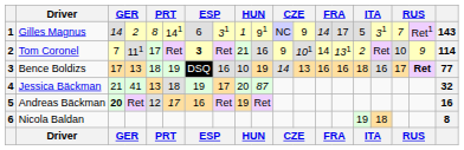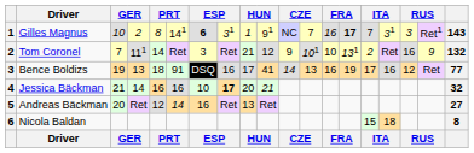 <table class="wikitable" style="font-size:85%; text-align:center">
 <tr>
 <th></th>
 <th>Driver</th>
 <th colspan=2><a href='#'>GER</a><br></th>
 <th colspan=2><a href='#'>PRT</a><br></th>
 <th colspan=2><a href='#'>ESP</a><br></th>
 <th colspan=2><a href='#'>HUN</a><br></th>
 <th colspan=2><a href='#'>CZE</a><br></th>
 <th colspan=2><a href='#'>FRA</a><br></th>
 <th colspan=2><a href='#'>ITA</a><br></th>
 <th colspan=2><a href='#'>RUS</a><br></th>
 <th></th>
 </tr>
 <tr>
 <th>1</th>
 <td align=left> <a href='#'>Gilles Magnus</a></td>
-<td style="background:#dfdfdf;"><em>14</em></td>
+<td style="background:#dfdfdf;"><em>10</em></td>
 <td style="background:#ffffbf;"><em>2</em></td>
 <td style="background:#ffffbf;"><em>8</em></td>
 <td style="background:#ffffbf;">14<sup>1</sup></td>
-<td style="background:#dfdfdf;">6</td>
+<td style="background:#dfdfdf;"><strong>6</strong></td>
 <td style="background:#ffffbf;"><em>3</em><sup>1</sup></td>
 <td style="background:#ffffbf;"><em>1</em></td>
 <td style="background:#ffffbf;">9<sup>1</sup></td>
 <td style="background:#cfcfff;">NC</td>
-<td style="background:#ffffbf;">9</td>
-<td style="background:#dfdfdf;"><em>14</em></td>
-<td style="background:#dfdfdf;">17</td>
-<td style="background:#dfdfdf;">5</td>
+<td style="background:#ffffbf;">7</td>
+<td style="background:#dfdfdf;"><em>16</em></td>
+<td style="background:#dfdfdf;"><strong>17</strong></td>
+<td style="background:#dfdfdf;">7</td>
 <td style="background:#ffffbf;"><em>3</em><sup>1</sup></td>
-<td style="background:#ffffbf;"><em>7</em></td>
+<td style="background:#ffffbf;"><em>3</em></td>
 <td style="background:#efcfff;">Ret<sup>1</sup></td>
 <th>143</th>
 </tr>
 <tr>
 <th>2</th>
 <td align=left> <a href='#'>Tom Coronel</a></td>
 <td style="background:#ffffbf;">7</td>
 <td style="background:#dfdfdf;">11<sup>1</sup></td>
-<td style="background:#dfffdf;">17</td>
+<td style="background:#dfffdf;">14</td>
 <td style="background:#efcfff;">Ret</td>
-<td style="background:#ffffbf;"><strong>3</strong></td>
+<td style="background:#ffffbf;">3</td>
 <td style="background:#efcfff;">Ret</td>
 <td style="background:#dfffdf;">21</td>
-<td style="background:#dfdfdf;">16</td>
+<td style="background:#dfdfdf;">12</td>
 <td style="background:#ffffbf;">9</td>
 <td style="background:#dfdfdf;"><em>10</em><sup>1</sup></td>
-<td style="background:#ffffbf;">14</td>
+<td style="background:#ffffbf;">10</td>
 <td style="background:#ffffbf;"><em>13</em><sup>1</sup></td>
 <td style="background:#ffffbf;"><em>2</em></td>
 <td style="background:#efcfff;">Ret</td>
-<td style="background:#dfdfdf;">10</td>
+<td style="background:#dfdfdf;">16</td>
 <td style="background:#ffffbf;"><em>9</em></td>
-<th>114</th>
+<th>132</th>
 </tr>
 <tr>
 <th>3</th>
 <td align=left> Bence Boldizs</td>
-<td style="background:#ffdf9f;">17</td>
+<td style="background:#ffdf9f;">19</td>
 <td style="background:#ffdf9f;">13</td>
 <td style="background:#dfffdf;">18</td>
-<td style="background:#dfffdf;">19</td>
+<td style="background:#dfffdf;">91</td>
 <td style="background-color:#000000;color:white">DSQ</td>
 <td style="background:#dfdfdf;">16</td>
-<td style="background:#dfdfdf;">10</td>
-<td style="background:#ffdf9f;">19</td>
+<td style="background:#dfdfdf;">17</td>
+<td style="background:#ffdf9f;">41</td>
 <td style="background:#dfdfdf;"><em>14</em></td>
 <td style="background:#ffdf9f;">13</td>
 <td style="background:#ffdf9f;">16</td>
-<td style="background:#ffdf9f;">16</td>
-<td style="background:#ffdf9f;">18</td>
+<td style="background:#ffdf9f;">19</td>
+<td style="background:#ffdf9f;">17</td>
 <td style="background:#dfdfdf;">16</td>
-<td style="background:#ffdf9f;">17</td>
-<td style="background:#efcfff;"><strong>Ret</strong></td>
+<td style="background:#ffdf9f;">12</td>
+<td style="background:#efcfff;">Ret</td>
 <th>77</th>
 </tr>
 <tr>
 <th>4</th>
 <td align=left> <a href='#'>Jessica Bäckman</a></td>
 <td style="background:#dfffdf;">21</td>
-<td style="background:#dfffdf;">41</td>
-<td style="background:#ffdf9f;">13</td>
-<td style="background:#dfdfdf;">18</td>
-<td style="background:#dfffdf;">19</td>
-<td style="background:#ffdf9f;">17</td>
+<td style="background:#dfffdf;">14</td>
+<td style="background:#ffdf9f;">16</td>
+<td style="background:#dfdfdf;">16</td>
+<td style="background:#dfffdf;">10</td>
+<td style="background:#ffdf9f;"><strong>17</strong></td>
 <td style="background:#dfffdf;">20</td>
-<td style="background:#dfffdf;"><em>87</em></td>
+<td style="background:#dfffdf;"><em>21</em></td>
 <td></td>
 <td></td>
 <td></td>
 <td></td>
 <td></td>
 <td></td>
 <td></td>
 <td></td>
 <th>32</th>
 </tr>
 <tr>
 <th>5</th>
 <td align=left nowrap> Andreas Bäckman</td>
-<td style="background:#dfffdf;"><strong>20</strong></td>
+<td style="background:#dfffdf;">20</td>
 <td style="background:#efcfff;">Ret</td>
 <td style="background:#dfdfdf;">12</td>
-<td style="background:#ffdf9f;"><em>17</em></td>
+<td style="background:#ffdf9f;"><em>14</em></td>
 <td style="background:#ffdf9f;">16</td>
 <td style="background:#efcfff;">Ret</td>
-<td style="background:#ffdf9f;">19</td>
+<td style="background:#ffdf9f;">13</td>
 <td style="background:#efcfff;">Ret</td>
 <td></td>
 <td></td>
 <td></td>
 <td></td>
 <td></td>
 <td></td>
 <td></td>
 <td></td>
-<th>16</th>
+<th>27</th>
 </tr>
 <tr>
 <th>6</th>
 <td align=left> Nicola Baldan</td>
 <td></td>
 <td></td>
 <td></td>
 <td></td>
 <td></td>
 <td></td>
 <td></td>
 <td></td>
 <td></td>
 <td></td>
 <td></td>
 <td></td>
-<td style="background:#dfffdf;">19</td>
+<td style="background:#dfffdf;">15</td>
 <td style="background:#ffdf9f;">18</td>
 <td></td>
 <td></td>
 <th>8</th>
 </tr>
 <tr>
 <th></th>
 <th>Driver</th>
 <th colspan=2><a href='#'>GER</a><br></th>
 <th colspan=2><a href='#'>PRT</a><br></th>
 <th colspan=2><a href='#'>ESP</a><br></th>
 <th colspan=2><a href='#'>HUN</a><br></th>
 <th colspan=2><a href='#'>CZE</a><br></th>
 <th colspan=2><a href='#'>FRA</a><br></th>
 <th colspan=2><a href='#'>ITA</a><br></th>
 <th colspan=2><a href='#'>RUS</a><br></th>
 <th></th>
 </tr>
 </table>
